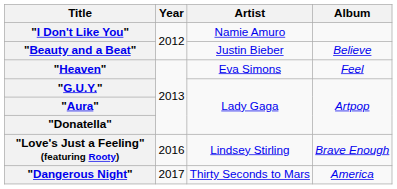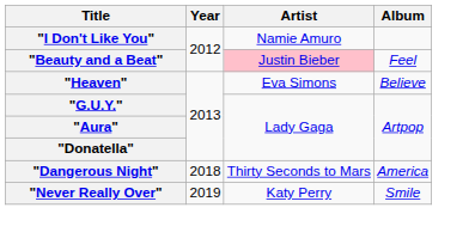 <table class="wikitable plainrowheaders" style="text-align:center;">
 <tr>
 <th scope="col" style="width:200px;">Title</th>
 <th scope="col">Year</th>
 <th scope="col">Artist</th>
 <th scope="col">Album</th>
 </tr>
 <tr>
 <th scope="row">"<a href='#'>I Don't Like You</a>"</th>
 <td rowspan="2">2012</td>
 <td><a href='#'>Namie Amuro</a></td>
 <td></td>
 </tr>
 <tr>
 <th scope="row">"<a href='#'>Beauty and a Beat</a>"</th>
-<td><a href='#'>Justin Bieber</a></td>
-<td><em><a href='#'>Believe</a></em></td>
+<td style="background: pink;"><a href='#'>Justin Bieber</a></td>
+<td><em><a href='#'>Feel</a></em></td>
 </tr>
 <tr>
 <th scope="row">"<a href='#'>Heaven</a>"</th>
 <td rowspan="4">2013</td>
 <td><a href='#'>Eva Simons</a></td>
-<td><em><a href='#'>Feel</a></em></td>
+<td><em><a href='#'>Believe</a></em></td>
 </tr>
 <tr>
 <th scope="row">"<a href='#'>G.U.Y.</a>"</th>
 <td rowspan="3"><a href='#'>Lady Gaga</a></td>
 <td rowspan="3"><em><a href='#'>Artpop</a></em></td>
 </tr>
 <tr>
 <th scope="row">"<a href='#'>Aura</a>"</th>
 </tr>
 <tr>
 <th scope="row">"Donatella"</th>
 </tr>
 <tr>
-<th scope="row">"Love's Just a Feeling"<br><small>(featuring <a href='#'>Rooty</a>)</small></th>
-<td>2016</td>
-<td><a href='#'>Lindsey Stirling</a></td>
-<td><em><a href='#'>Brave Enough</a></em></td>
-</tr>
-<tr>
 <th scope="row">"<a href='#'>Dangerous Night</a>"</th>
-<td>2017</td>
+<td>2018</td>
 <td><a href='#'>Thirty Seconds to Mars</a></td>
 <td><em><a href='#'>America</a></em></td>
 </tr>
+<tr>
+<th scope="row">"<a href='#'>Never Really Over</a>"</th>
+<td>2019</td>
+<td><a href='#'>Katy Perry</a></td>
+<td><em><a href='#'>Smile</a></em></td>
+</tr>
 </table>
